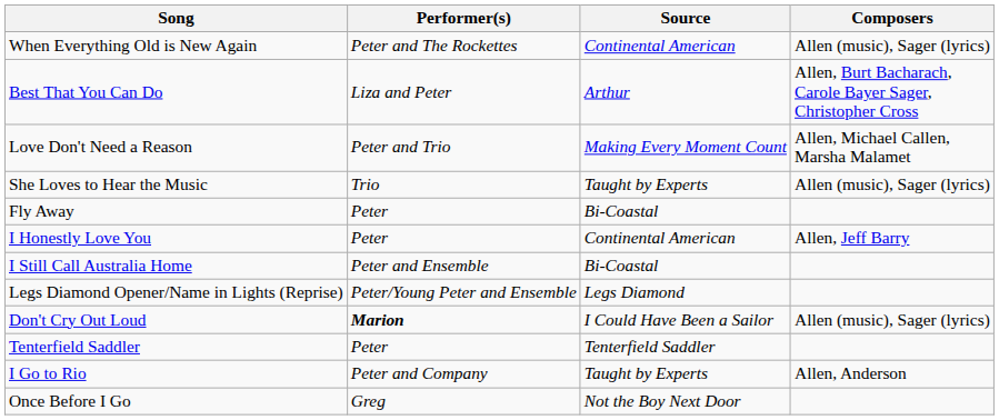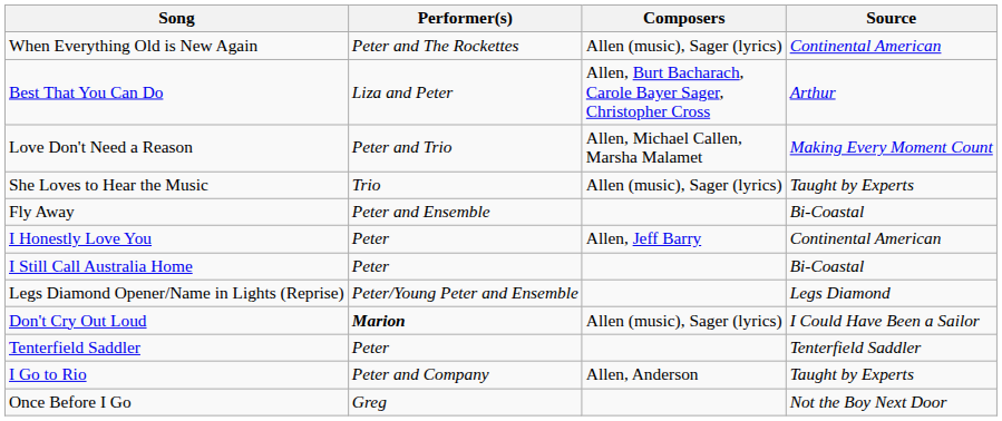 <table class="wikitable">
 <tr>
 <th>Song</th>
 <th>Performer(s)</th>
+<th>Composers</th>
 <th>Source</th>
-<th>Composers</th>
 </tr>
 <tr>
 <td>When Everything Old is New Again</td>
 <td><em>Peter and The Rockettes</em></td>
+<td>Allen (music), Sager (lyrics)</td>
 <td><em><a href='#'>Continental American</a></em></td>
-<td>Allen (music), Sager (lyrics)</td>
 </tr>
 <tr>
 <td><a href='#'>Best That You Can Do</a></td>
 <td><em>Liza and Peter</em></td>
+<td>Allen, <a href='#'>Burt Bacharach</a>,<br><a href='#'>Carole Bayer Sager</a>,<br><a href='#'>Christopher Cross</a></td>
 <td><em><a href='#'>Arthur</a></em></td>
-<td>Allen, <a href='#'>Burt Bacharach</a>,<br><a href='#'>Carole Bayer Sager</a>,<br><a href='#'>Christopher Cross</a></td>
 </tr>
 <tr>
 <td>Love Don't Need a Reason</td>
 <td><em>Peter and Trio</em></td>
+<td>Allen, Michael Callen,<br>Marsha Malamet</td>
 <td><em><a href='#'>Making Every Moment Count</a></em></td>
-<td>Allen, Michael Callen,<br>Marsha Malamet</td>
 </tr>
 <tr>
 <td>She Loves to Hear the Music</td>
 <td><em>Trio</em></td>
+<td>Allen (music), Sager (lyrics)</td>
 <td><em>Taught by Experts</em></td>
-<td>Allen (music), Sager (lyrics)</td>
 </tr>
 <tr>
 <td>Fly Away</td>
-<td><em>Peter</em></td>
+<td><em>Peter and Ensemble</em></td>
+<td></td>
 <td><em>Bi-Coastal</em></td>
-<td></td>
 </tr>
 <tr>
 <td><a href='#'>I Honestly Love You</a></td>
 <td><em>Peter</em></td>
+<td>Allen, <a href='#'>Jeff Barry</a></td>
 <td><em>Continental American</em></td>
-<td>Allen, <a href='#'>Jeff Barry</a></td>
 </tr>
 <tr>
 <td><a href='#'>I Still Call Australia Home</a></td>
-<td><em>Peter and Ensemble</em></td>
+<td><em>Peter</em></td>
+<td></td>
 <td><em>Bi-Coastal</em></td>
-<td></td>
 </tr>
 <tr>
 <td>Legs Diamond Opener/Name in Lights (Reprise)</td>
 <td><em>Peter/Young Peter and Ensemble</em></td>
+<td></td>
 <td><em>Legs Diamond</em></td>
-<td></td>
 </tr>
 <tr>
 <td><a href='#'>Don't Cry Out Loud</a></td>
 <td><strong><em>Marion</em></strong></td>
+<td>Allen (music), Sager (lyrics)</td>
 <td><em>I Could Have Been a Sailor</em></td>
-<td>Allen (music), Sager (lyrics)</td>
 </tr>
 <tr>
 <td><a href='#'>Tenterfield Saddler</a></td>
 <td><em>Peter</em></td>
+<td></td>
 <td><em>Tenterfield Saddler</em></td>
-<td></td>
 </tr>
 <tr>
 <td><a href='#'>I Go to Rio</a></td>
 <td><em>Peter and Company</em></td>
+<td>Allen, Anderson</td>
 <td><em>Taught by Experts</em></td>
-<td>Allen, Anderson</td>
 </tr>
 <tr>
 <td>Once Before I Go</td>
 <td><em>Greg</em></td>
+<td></td>
 <td><em>Not the Boy Next Door</em></td>
-<td></td>
 </tr>
 </table>
